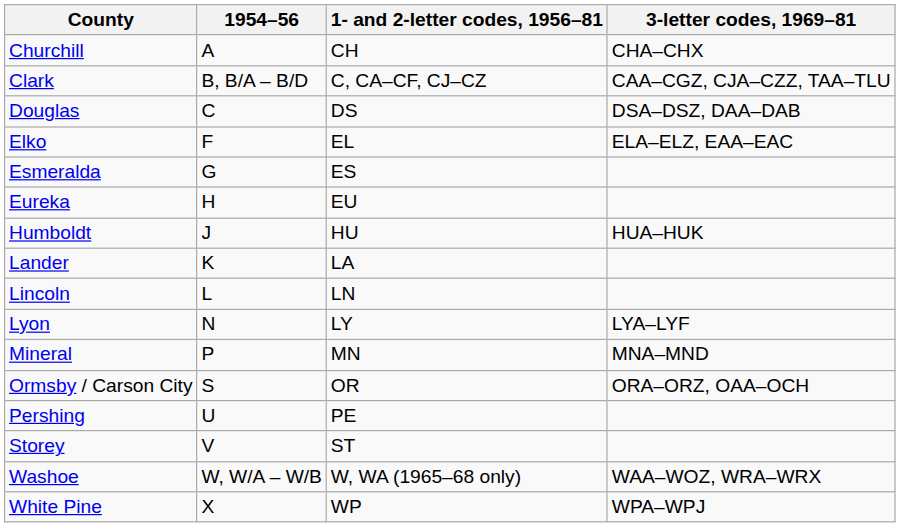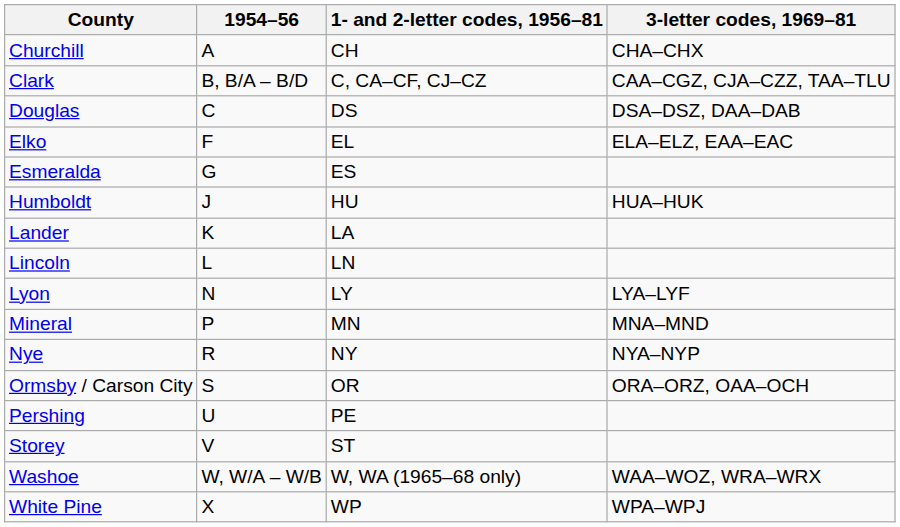 <table class=wikitable>
 <tr>
 <th>County</th>
 <th>1954–56</th>
 <th>1- and 2-letter codes, 1956–81</th>
 <th>3-letter codes, 1969–81</th>
 </tr>
 <tr>
 <td><a href='#'>Churchill</a></td>
 <td>A</td>
 <td>CH</td>
 <td>CHA–CHX</td>
 </tr>
 <tr>
 <td><a href='#'>Clark</a></td>
 <td>B, B/A – B/D</td>
 <td>C, CA–CF, CJ–CZ</td>
 <td>CAA–CGZ, CJA–CZZ, TAA–TLU</td>
 </tr>
 <tr>
 <td><a href='#'>Douglas</a></td>
 <td>C</td>
 <td>DS</td>
 <td>DSA–DSZ, DAA–DAB</td>
 </tr>
 <tr>
 <td><a href='#'>Elko</a></td>
 <td>F</td>
 <td>EL</td>
 <td>ELA–ELZ, EAA–EAC</td>
 </tr>
 <tr>
 <td><a href='#'>Esmeralda</a></td>
 <td>G</td>
 <td>ES</td>
 <td></td>
 </tr>
 <tr>
-<td><a href='#'>Eureka</a></td>
-<td>H</td>
-<td>EU</td>
-<td></td>
-</tr>
-<tr>
 <td><a href='#'>Humboldt</a></td>
 <td>J</td>
 <td>HU</td>
 <td>HUA–HUK</td>
 </tr>
 <tr>
 <td><a href='#'>Lander</a></td>
 <td>K</td>
 <td>LA</td>
 <td></td>
 </tr>
 <tr>
 <td><a href='#'>Lincoln</a></td>
 <td>L</td>
 <td>LN</td>
 <td></td>
 </tr>
 <tr>
 <td><a href='#'>Lyon</a></td>
 <td>N</td>
 <td>LY</td>
 <td>LYA–LYF</td>
 </tr>
 <tr>
 <td><a href='#'>Mineral</a></td>
 <td>P</td>
 <td>MN</td>
 <td>MNA–MND</td>
+</tr>
+<tr>
+<td><a href='#'>Nye</a></td>
+<td>R</td>
+<td>NY</td>
+<td>NYA–NYP</td>
 </tr>
 <tr>
 <td><a href='#'>Ormsby</a> / Carson City</td>
 <td>S</td>
 <td>OR</td>
 <td>ORA–ORZ, OAA–OCH</td>
 </tr>
 <tr>
 <td><a href='#'>Pershing</a></td>
 <td>U</td>
 <td>PE</td>
 <td></td>
 </tr>
 <tr>
 <td><a href='#'>Storey</a></td>
 <td>V</td>
 <td>ST</td>
 <td></td>
 </tr>
 <tr>
 <td><a href='#'>Washoe</a></td>
 <td>W, W/A – W/B</td>
 <td>W, WA (1965–68 only)</td>
 <td>WAA–WOZ, WRA–WRX</td>
 </tr>
 <tr>
 <td><a href='#'>White Pine</a></td>
 <td>X</td>
 <td>WP</td>
 <td>WPA–WPJ</td>
 </tr>
 </table>
